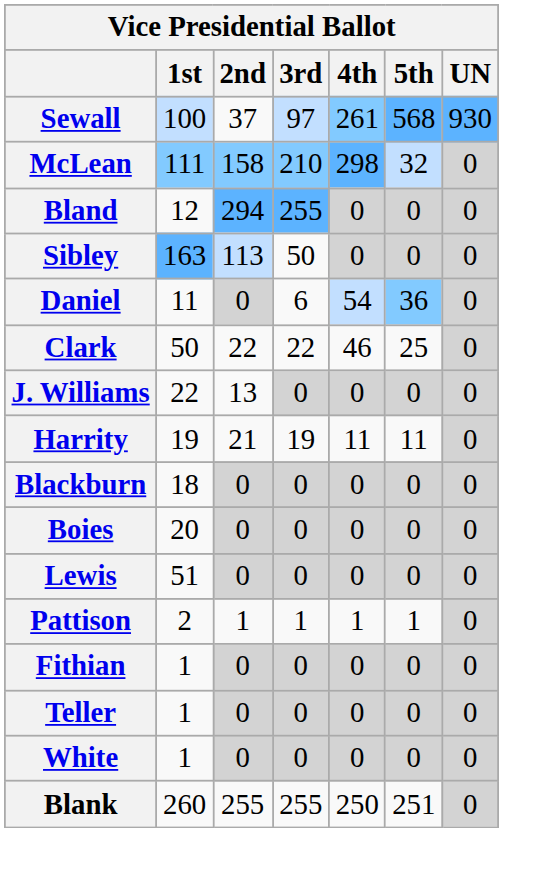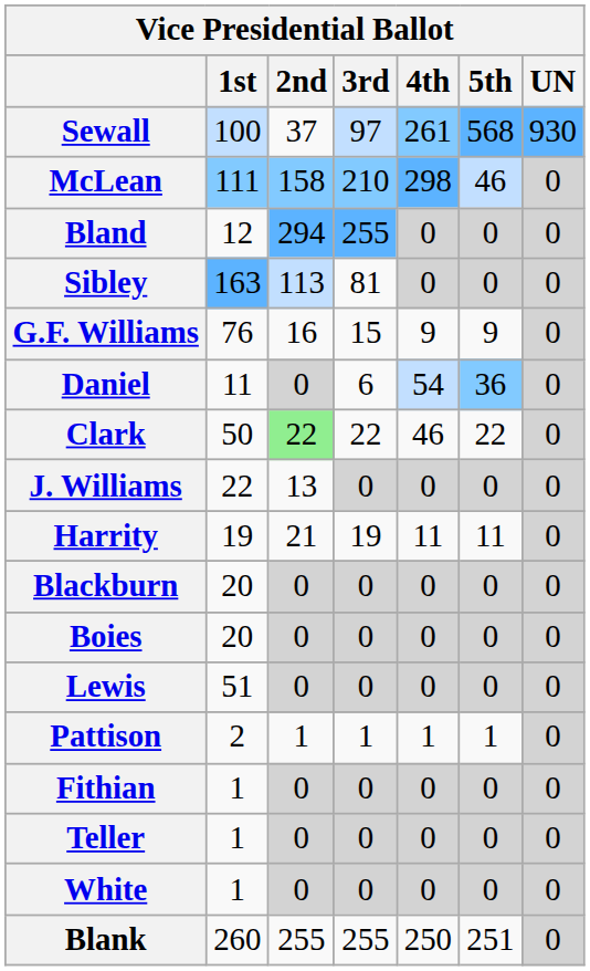 <table class="wikitable sortable" style="text-align:center">
 <tr>
 <th colspan="7"><strong>Vice Presidential Ballot</strong></th>
 </tr>
 <tr>
 <th></th>
 <th>1st</th>
 <th>2nd</th>
 <th>3rd</th>
 <th>4th</th>
 <th>5th</th>
 <th>UN</th>
 </tr>
 <tr>
 <th><a href='#'>Sewall</a></th>
 <td style="background:#c2dfff">100</td>
 <td>37</td>
 <td style="background:#c2dfff">97</td>
 <td style="background:#82caff">261</td>
 <td style="background:#5cb3ff">568</td>
 <td style="background:#5cb3ff">930</td>
 </tr>
 <tr>
 <th><a href='#'>McLean</a></th>
 <td style="background:#82caff">111</td>
 <td style="background:#82caff">158</td>
 <td style="background:#82caff">210</td>
 <td style="background:#5cb3ff">298</td>
-<td style="background:#c2dfff">32</td>
+<td style="background:#c2dfff">46</td>
 <td style="background:#d3d3d3">0</td>
 </tr>
 <tr>
 <th><a href='#'>Bland</a></th>
 <td>12</td>
 <td style="background:#5cb3ff">294</td>
 <td style="background:#5cb3ff">255</td>
 <td style="background:#d3d3d3">0</td>
 <td style="background:#d3d3d3">0</td>
 <td style="background:#d3d3d3">0</td>
 </tr>
 <tr>
 <th><a href='#'>Sibley</a></th>
 <td style="background:#5cb3ff">163</td>
 <td style="background:#c2dfff">113</td>
-<td>50</td>
+<td>81</td>
 <td style="background:#d3d3d3">0</td>
 <td style="background:#d3d3d3">0</td>
+<td style="background:#d3d3d3">0</td>
+</tr>
+<tr>
+<th><a href='#'>G.F. Williams</a></th>
+<td>76</td>
+<td>16</td>
+<td>15</td>
+<td>9</td>
+<td>9</td>
 <td style="background:#d3d3d3">0</td>
 </tr>
 <tr>
 <th><a href='#'>Daniel</a></th>
 <td>11</td>
 <td style="background:#d3d3d3">0</td>
 <td>6</td>
 <td style="background:#c2dfff">54</td>
 <td style="background:#82caff">36</td>
 <td style="background:#d3d3d3">0</td>
 </tr>
 <tr>
 <th><a href='#'>Clark</a></th>
 <td>50</td>
-<td>22</td>
+<td style="background: lightgreen;">22</td>
 <td>22</td>
 <td>46</td>
-<td>25</td>
+<td>22</td>
 <td style="background:#d3d3d3">0</td>
 </tr>
 <tr>
 <th><a href='#'>J. Williams</a></th>
 <td>22</td>
 <td>13</td>
 <td style="background:#d3d3d3">0</td>
 <td style="background:#d3d3d3">0</td>
 <td style="background:#d3d3d3">0</td>
 <td style="background:#d3d3d3">0</td>
 </tr>
 <tr>
 <th><a href='#'>Harrity</a></th>
 <td>19</td>
 <td>21</td>
 <td>19</td>
 <td>11</td>
 <td>11</td>
 <td style="background:#d3d3d3">0</td>
 </tr>
 <tr>
 <th><a href='#'>Blackburn</a></th>
-<td>18</td>
+<td>20</td>
 <td style="background:#d3d3d3">0</td>
 <td style="background:#d3d3d3">0</td>
 <td style="background:#d3d3d3">0</td>
 <td style="background:#d3d3d3">0</td>
 <td style="background:#d3d3d3">0</td>
 </tr>
 <tr>
 <th><a href='#'>Boies</a></th>
 <td>20</td>
 <td style="background:#d3d3d3">0</td>
 <td style="background:#d3d3d3">0</td>
 <td style="background:#d3d3d3">0</td>
 <td style="background:#d3d3d3">0</td>
 <td style="background:#d3d3d3">0</td>
 </tr>
 <tr>
 <th><a href='#'>Lewis</a></th>
 <td>51</td>
 <td style="background:#d3d3d3">0</td>
 <td style="background:#d3d3d3">0</td>
 <td style="background:#d3d3d3">0</td>
 <td style="background:#d3d3d3">0</td>
 <td style="background:#d3d3d3">0</td>
 </tr>
 <tr>
 <th><a href='#'>Pattison</a></th>
 <td>2</td>
 <td>1</td>
 <td>1</td>
 <td>1</td>
 <td>1</td>
 <td style="background:#d3d3d3">0</td>
 </tr>
 <tr>
 <th><a href='#'>Fithian</a></th>
 <td>1</td>
 <td style="background:#d3d3d3">0</td>
 <td style="background:#d3d3d3">0</td>
 <td style="background:#d3d3d3">0</td>
 <td style="background:#d3d3d3">0</td>
 <td style="background:#d3d3d3">0</td>
 </tr>
 <tr>
 <th><a href='#'>Teller</a></th>
 <td>1</td>
 <td style="background:#d3d3d3">0</td>
 <td style="background:#d3d3d3">0</td>
 <td style="background:#d3d3d3">0</td>
 <td style="background:#d3d3d3">0</td>
 <td style="background:#d3d3d3">0</td>
 </tr>
 <tr>
 <th><a href='#'>White</a></th>
 <td>1</td>
 <td style="background:#d3d3d3">0</td>
 <td style="background:#d3d3d3">0</td>
 <td style="background:#d3d3d3">0</td>
 <td style="background:#d3d3d3">0</td>
 <td style="background:#d3d3d3">0</td>
 </tr>
 <tr>
 <th>Blank</th>
 <td>260</td>
 <td>255</td>
 <td>255</td>
 <td>250</td>
 <td>251</td>
 <td style="background:#d3d3d3">0</td>
 </tr>
 </table>
